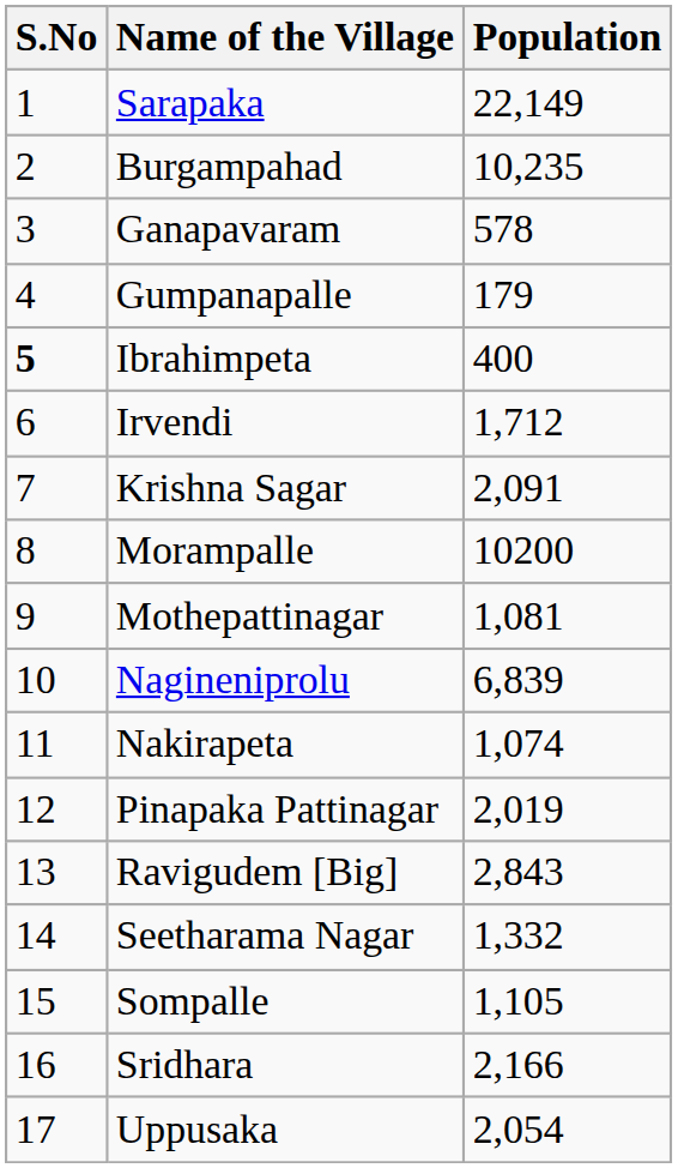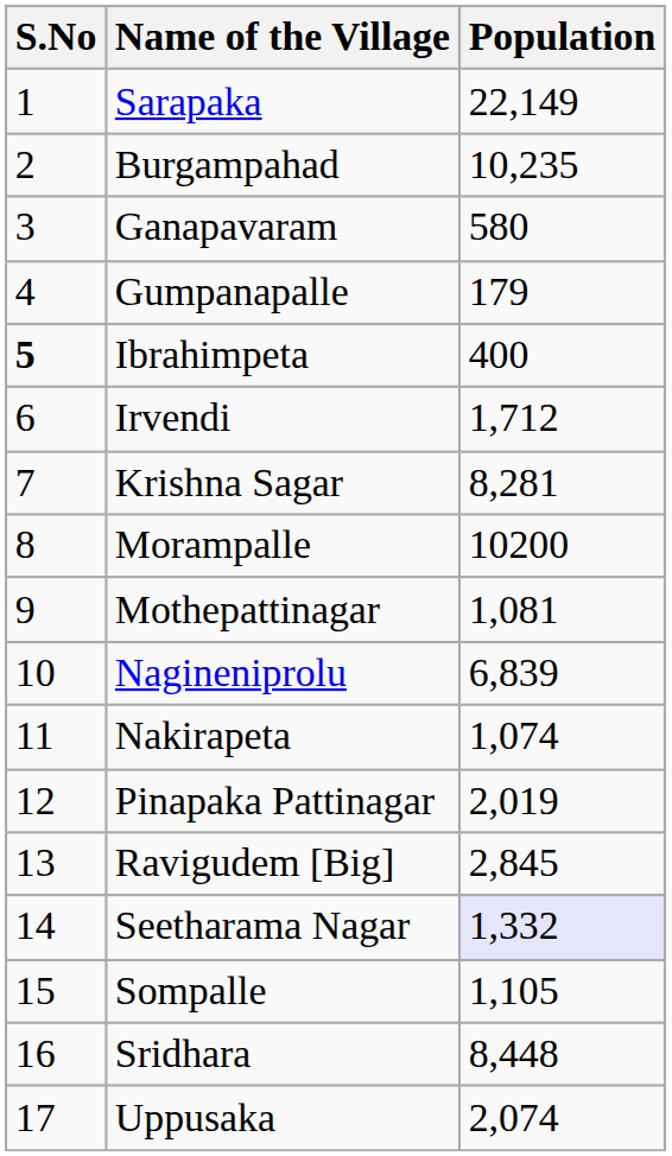 <table class="wikitable">
 <tr>
 <th>S.No</th>
 <th>Name of the Village</th>
 <th>Population</th>
 </tr>
 <tr>
 <td>1</td>
 <td><a href='#'>Sarapaka</a></td>
 <td>22,149</td>
 </tr>
 <tr>
 <td>2</td>
 <td>Burgampahad</td>
 <td>10,235</td>
 </tr>
 <tr>
 <td>3</td>
 <td>Ganapavaram</td>
-<td>578</td>
+<td>580</td>
 </tr>
 <tr>
 <td>4</td>
 <td>Gumpanapalle</td>
 <td>179</td>
 </tr>
 <tr>
 <td><strong>5</strong></td>
 <td>Ibrahimpeta</td>
 <td>400</td>
 </tr>
 <tr>
 <td>6</td>
 <td>Irvendi</td>
 <td>1,712</td>
 </tr>
 <tr>
 <td>7</td>
 <td>Krishna Sagar</td>
-<td>2,091</td>
+<td>8,281</td>
 </tr>
 <tr>
 <td>8</td>
 <td>Morampalle</td>
 <td>10200</td>
 </tr>
 <tr>
 <td>9</td>
 <td>Mothepattinagar</td>
 <td>1,081</td>
 </tr>
 <tr>
 <td>10</td>
 <td><a href='#'>Nagineniprolu</a></td>
 <td>6,839</td>
 </tr>
 <tr>
 <td>11</td>
 <td>Nakirapeta</td>
 <td>1,074</td>
 </tr>
 <tr>
 <td>12</td>
 <td>Pinapaka Pattinagar</td>
 <td>2,019</td>
 </tr>
 <tr>
 <td>13</td>
 <td>Ravigudem [Big]</td>
-<td>2,843</td>
+<td>2,845</td>
 </tr>
 <tr>
 <td>14</td>
 <td>Seetharama Nagar</td>
-<td>1,332</td>
+<td style="background: lavender;">1,332</td>
 </tr>
 <tr>
 <td>15</td>
 <td>Sompalle</td>
 <td>1,105</td>
 </tr>
 <tr>
 <td>16</td>
 <td>Sridhara</td>
-<td>2,166</td>
+<td>8,448</td>
 </tr>
 <tr>
 <td>17</td>
 <td>Uppusaka</td>
-<td>2,054</td>
+<td>2,074</td>
 </tr>
 </table>
